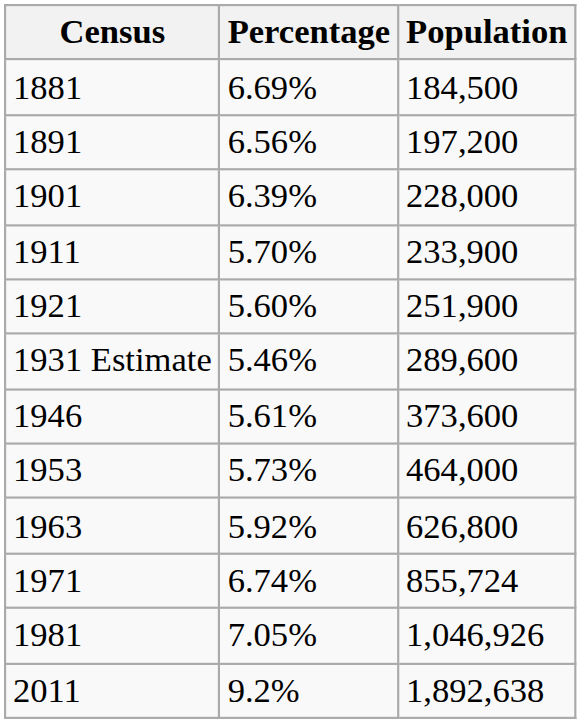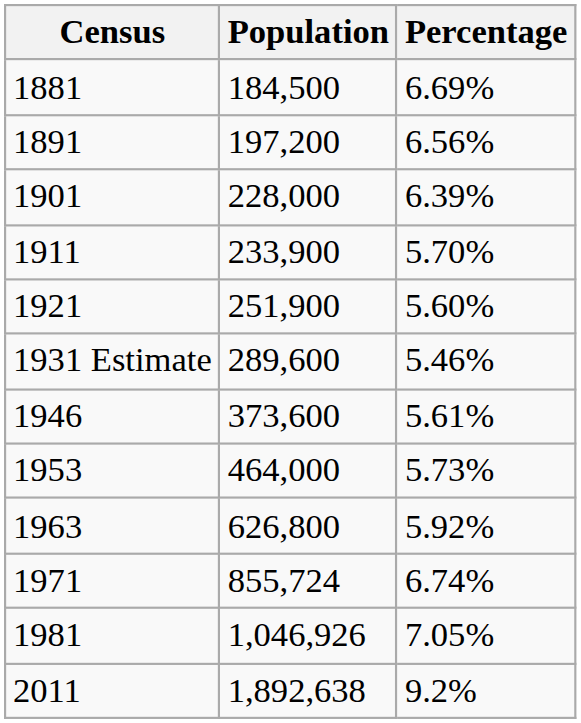 <table class="wikitable">
 <tr>
 <th>Census</th>
+<th>Population</th>
 <th>Percentage</th>
-<th>Population</th>
 </tr>
 <tr>
 <td>1881</td>
+<td>184,500</td>
 <td>6.69%</td>
-<td>184,500</td>
 </tr>
 <tr>
 <td>1891</td>
+<td>197,200</td>
 <td>6.56%</td>
-<td>197,200</td>
 </tr>
 <tr>
 <td>1901</td>
+<td>228,000</td>
 <td>6.39%</td>
-<td>228,000</td>
 </tr>
 <tr>
 <td>1911</td>
+<td>233,900</td>
 <td>5.70%</td>
-<td>233,900</td>
 </tr>
 <tr>
 <td>1921</td>
+<td>251,900</td>
 <td>5.60%</td>
-<td>251,900</td>
 </tr>
 <tr>
 <td>1931 Estimate</td>
+<td>289,600</td>
 <td>5.46%</td>
-<td>289,600</td>
 </tr>
 <tr>
 <td>1946</td>
+<td>373,600</td>
 <td>5.61%</td>
-<td>373,600</td>
 </tr>
 <tr>
 <td>1953</td>
+<td>464,000</td>
 <td>5.73%</td>
-<td>464,000</td>
 </tr>
 <tr>
 <td>1963</td>
+<td>626,800</td>
 <td>5.92%</td>
-<td>626,800</td>
 </tr>
 <tr>
 <td>1971</td>
+<td>855,724</td>
 <td>6.74%</td>
-<td>855,724</td>
 </tr>
 <tr>
 <td>1981</td>
+<td>1,046,926</td>
 <td>7.05%</td>
-<td>1,046,926</td>
 </tr>
 <tr>
 <td>2011</td>
+<td>1,892,638</td>
 <td>9.2%</td>
-<td>1,892,638</td>
 </tr>
 </table>
